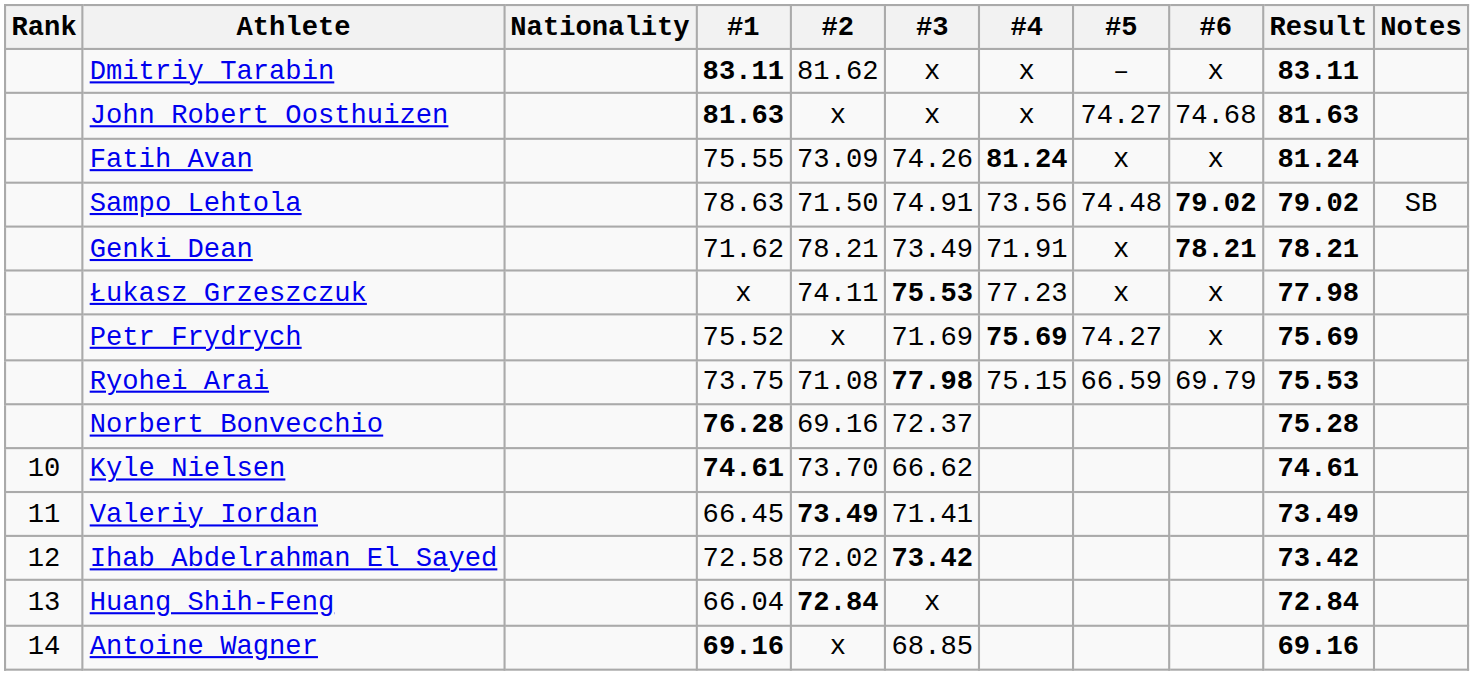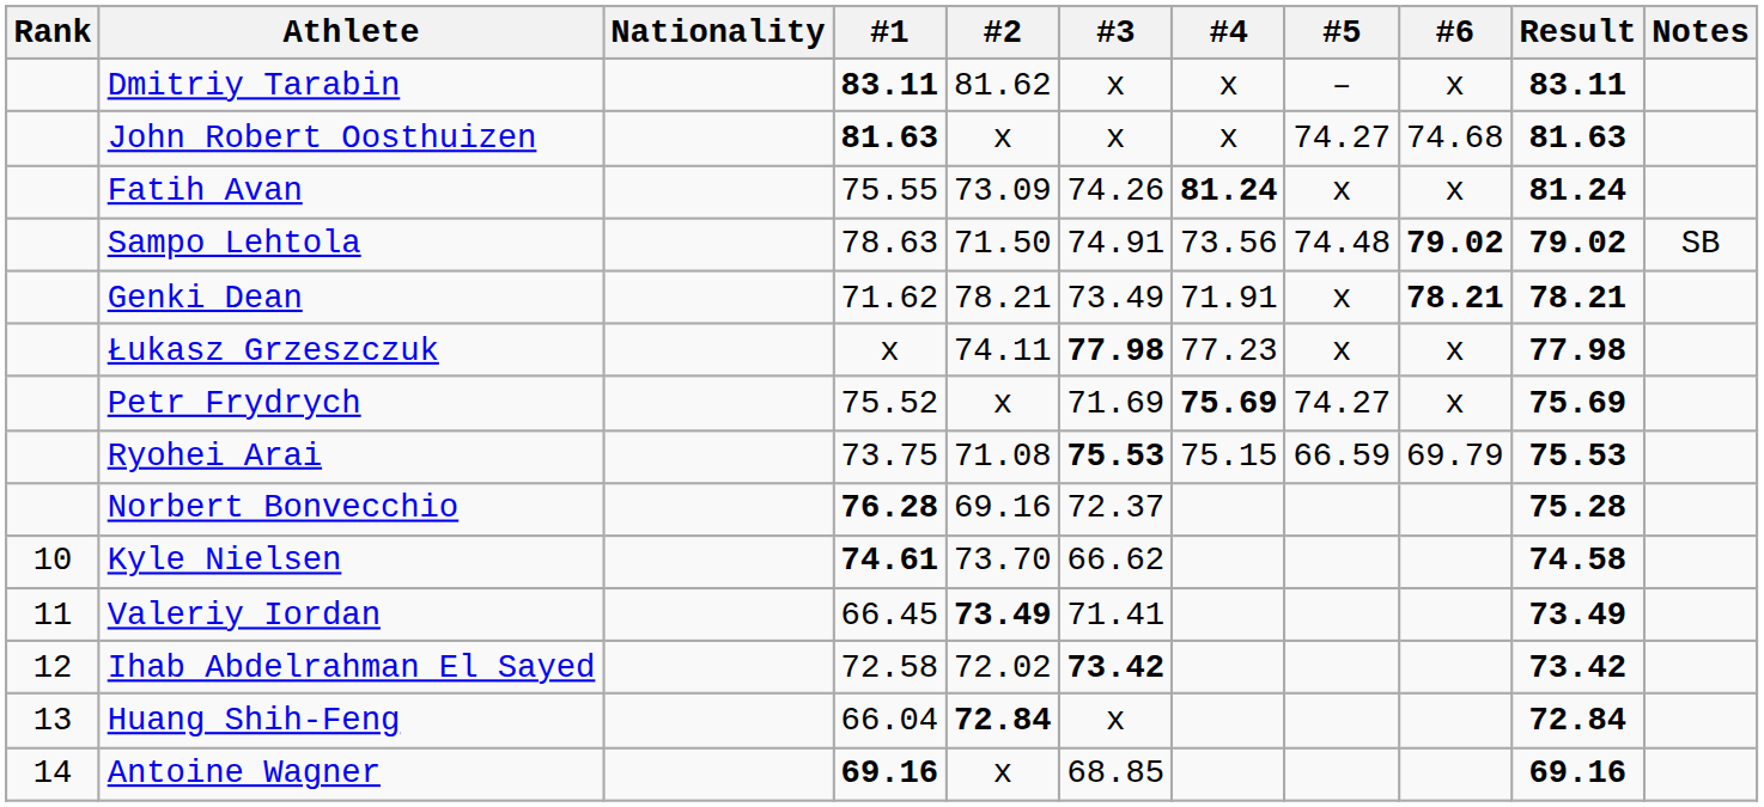 <table class="wikitable sortable" style="text-align:center">
 <tr>
 <th>Rank</th>
 <th>Athlete</th>
 <th>Nationality</th>
 <th>#1</th>
 <th>#2</th>
 <th>#3</th>
 <th>#4</th>
 <th>#5</th>
 <th>#6</th>
 <th>Result</th>
 <th>Notes</th>
 </tr>
 <tr>
 <td></td>
 <td align="left"><a href='#'>Dmitriy Tarabin</a></td>
 <td align=left></td>
 <td><strong>83.11</strong></td>
 <td>81.62</td>
 <td>x</td>
 <td>x</td>
 <td>–</td>
 <td>x</td>
 <td><strong>83.11</strong></td>
 <td></td>
 </tr>
 <tr>
 <td></td>
 <td align="left"><a href='#'>John Robert Oosthuizen</a></td>
 <td align=left></td>
 <td><strong>81.63</strong></td>
 <td>x</td>
 <td>x</td>
 <td>x</td>
 <td>74.27</td>
 <td>74.68</td>
 <td><strong>81.63</strong></td>
 <td></td>
 </tr>
 <tr>
 <td></td>
 <td align="left"><a href='#'>Fatih Avan</a></td>
 <td align=left></td>
 <td>75.55</td>
 <td>73.09</td>
 <td>74.26</td>
 <td><strong>81.24</strong></td>
 <td>x</td>
 <td>x</td>
 <td><strong>81.24</strong></td>
 <td></td>
 </tr>
 <tr>
 <td></td>
 <td align="left"><a href='#'>Sampo Lehtola</a></td>
 <td align=left></td>
 <td>78.63</td>
 <td>71.50</td>
 <td>74.91</td>
 <td>73.56</td>
 <td>74.48</td>
 <td><strong>79.02</strong></td>
 <td><strong>79.02</strong></td>
 <td>SB</td>
 </tr>
 <tr>
 <td></td>
 <td align="left"><a href='#'>Genki Dean</a></td>
 <td align=left></td>
 <td>71.62</td>
 <td>78.21</td>
 <td>73.49</td>
 <td>71.91</td>
 <td>x</td>
 <td><strong>78.21</strong></td>
 <td><strong>78.21</strong></td>
 <td></td>
 </tr>
 <tr>
 <td></td>
 <td align="left"><a href='#'>Łukasz Grzeszczuk</a></td>
 <td align=left></td>
 <td>x</td>
 <td>74.11</td>
-<td><strong>75.53</strong></td>
+<td><strong>77.98</strong></td>
 <td>77.23</td>
 <td>x</td>
 <td>x</td>
 <td><strong>77.98</strong></td>
 <td></td>
 </tr>
 <tr>
 <td></td>
 <td align="left"><a href='#'>Petr Frydrych</a></td>
 <td align=left></td>
 <td>75.52</td>
 <td>x</td>
 <td>71.69</td>
 <td><strong>75.69</strong></td>
 <td>74.27</td>
 <td>x</td>
 <td><strong>75.69</strong></td>
 <td></td>
 </tr>
 <tr>
 <td></td>
 <td align="left"><a href='#'>Ryohei Arai</a></td>
 <td align=left></td>
 <td>73.75</td>
 <td>71.08</td>
-<td><strong>77.98</strong></td>
+<td><strong>75.53</strong></td>
 <td>75.15</td>
 <td>66.59</td>
 <td>69.79</td>
 <td><strong>75.53</strong></td>
 <td></td>
 </tr>
 <tr>
 <td></td>
 <td align="left"><a href='#'>Norbert Bonvecchio</a></td>
 <td align=left></td>
 <td><strong>76.28</strong></td>
 <td>69.16</td>
 <td>72.37</td>
 <td></td>
 <td></td>
 <td></td>
 <td><strong>75.28</strong></td>
 <td></td>
 </tr>
 <tr>
 <td>10</td>
 <td align="left"><a href='#'>Kyle Nielsen</a></td>
 <td align=left></td>
 <td><strong>74.61</strong></td>
 <td>73.70</td>
 <td>66.62</td>
 <td></td>
 <td></td>
 <td></td>
-<td><strong>74.61</strong></td>
+<td><strong>74.58</strong></td>
 <td></td>
 </tr>
 <tr>
 <td>11</td>
 <td align="left"><a href='#'>Valeriy Iordan</a></td>
 <td align=left></td>
 <td>66.45</td>
 <td><strong>73.49</strong></td>
 <td>71.41</td>
 <td></td>
 <td></td>
 <td></td>
 <td><strong>73.49</strong></td>
 <td></td>
 </tr>
 <tr>
 <td>12</td>
 <td align="left"><a href='#'>Ihab Abdelrahman El Sayed</a></td>
 <td align=left></td>
 <td>72.58</td>
 <td>72.02</td>
 <td><strong>73.42</strong></td>
 <td></td>
 <td></td>
 <td></td>
 <td><strong>73.42</strong></td>
 <td></td>
 </tr>
 <tr>
 <td>13</td>
 <td align="left"><a href='#'>Huang Shih-Feng</a></td>
 <td align=left></td>
 <td>66.04</td>
 <td><strong>72.84</strong></td>
 <td>x</td>
 <td></td>
 <td></td>
 <td></td>
 <td><strong>72.84</strong></td>
 <td></td>
 </tr>
 <tr>
 <td>14</td>
 <td align="left"><a href='#'>Antoine Wagner</a></td>
 <td align=left></td>
 <td><strong>69.16</strong></td>
 <td>x</td>
 <td>68.85</td>
 <td></td>
 <td></td>
 <td></td>
 <td><strong>69.16</strong></td>
 <td></td>
 </tr>
 </table>
